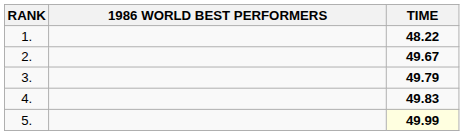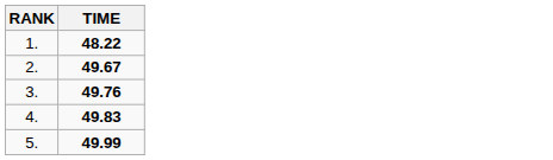 <table class="wikitable" style="border-collapse: collapse; font-size: 90%;">
 <tr>
 <th>RANK</th>
-<th align="center" style="width: 25em">1986 WORLD BEST PERFORMERS</th>
 <th align="center" style="width: 5em">TIME</th>
 </tr>
 <tr>
 <td align="center">1.</td>
-<td></td>
 <td align="center"><strong>48.22</strong></td>
 </tr>
 <tr>
 <td align="center">2.</td>
-<td></td>
 <td align="center"><strong>49.67</strong></td>
 </tr>
 <tr>
 <td align="center">3.</td>
-<td></td>
-<td align="center"><strong>49.79</strong></td>
+<td align="center"><strong>49.76</strong></td>
 </tr>
 <tr>
 <td align="center">4.</td>
-<td></td>
 <td align="center"><strong>49.83</strong></td>
 </tr>
 <tr>
 <td align="center">5.</td>
-<td></td>
-<td align="center" style="background: lightyellow;"><strong>49.99</strong></td>
+<td align="center"><strong>49.99</strong></td>
 </tr>
 </table>
